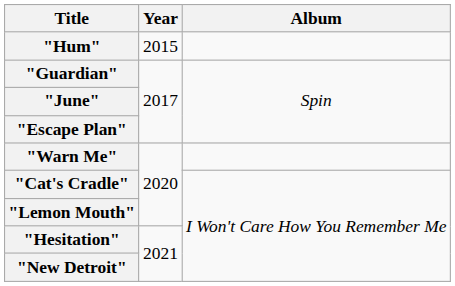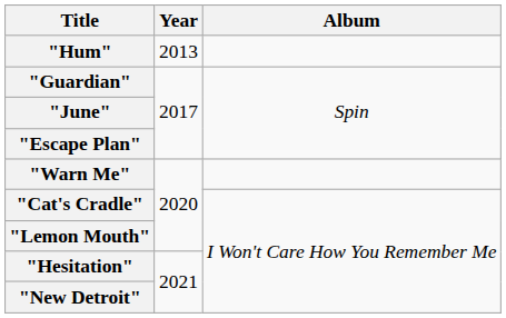 <table class="wikitable plainrowheaders" style="text-align:center;">
 <tr>
 <th scope="col">Title</th>
 <th scope="col">Year</th>
 <th scope="col">Album</th>
 </tr>
 <tr>
 <th scope="row">"Hum"</th>
-<td>2015</td>
+<td>2013</td>
 <td></td>
 </tr>
 <tr>
 <th scope="row">"Guardian"</th>
 <td rowspan="3">2017</td>
 <td rowspan="3"><em>Spin</em></td>
 </tr>
 <tr>
 <th scope="row">"June"</th>
 </tr>
 <tr>
 <th scope="row">"Escape Plan"</th>
 </tr>
 <tr>
 <th scope="row">"Warn Me"</th>
 <td rowspan="3">2020</td>
 <td></td>
 </tr>
 <tr>
 <th scope="row">"Cat's Cradle"</th>
 <td rowspan="4"><em>I Won't Care How You Remember Me</em></td>
 </tr>
 <tr>
 <th scope="row">"Lemon Mouth"</th>
 </tr>
 <tr>
 <th scope="row">"Hesitation"</th>
 <td rowspan="2">2021</td>
 </tr>
 <tr>
 <th scope="row">"New Detroit"</th>
 </tr>
 </table>
